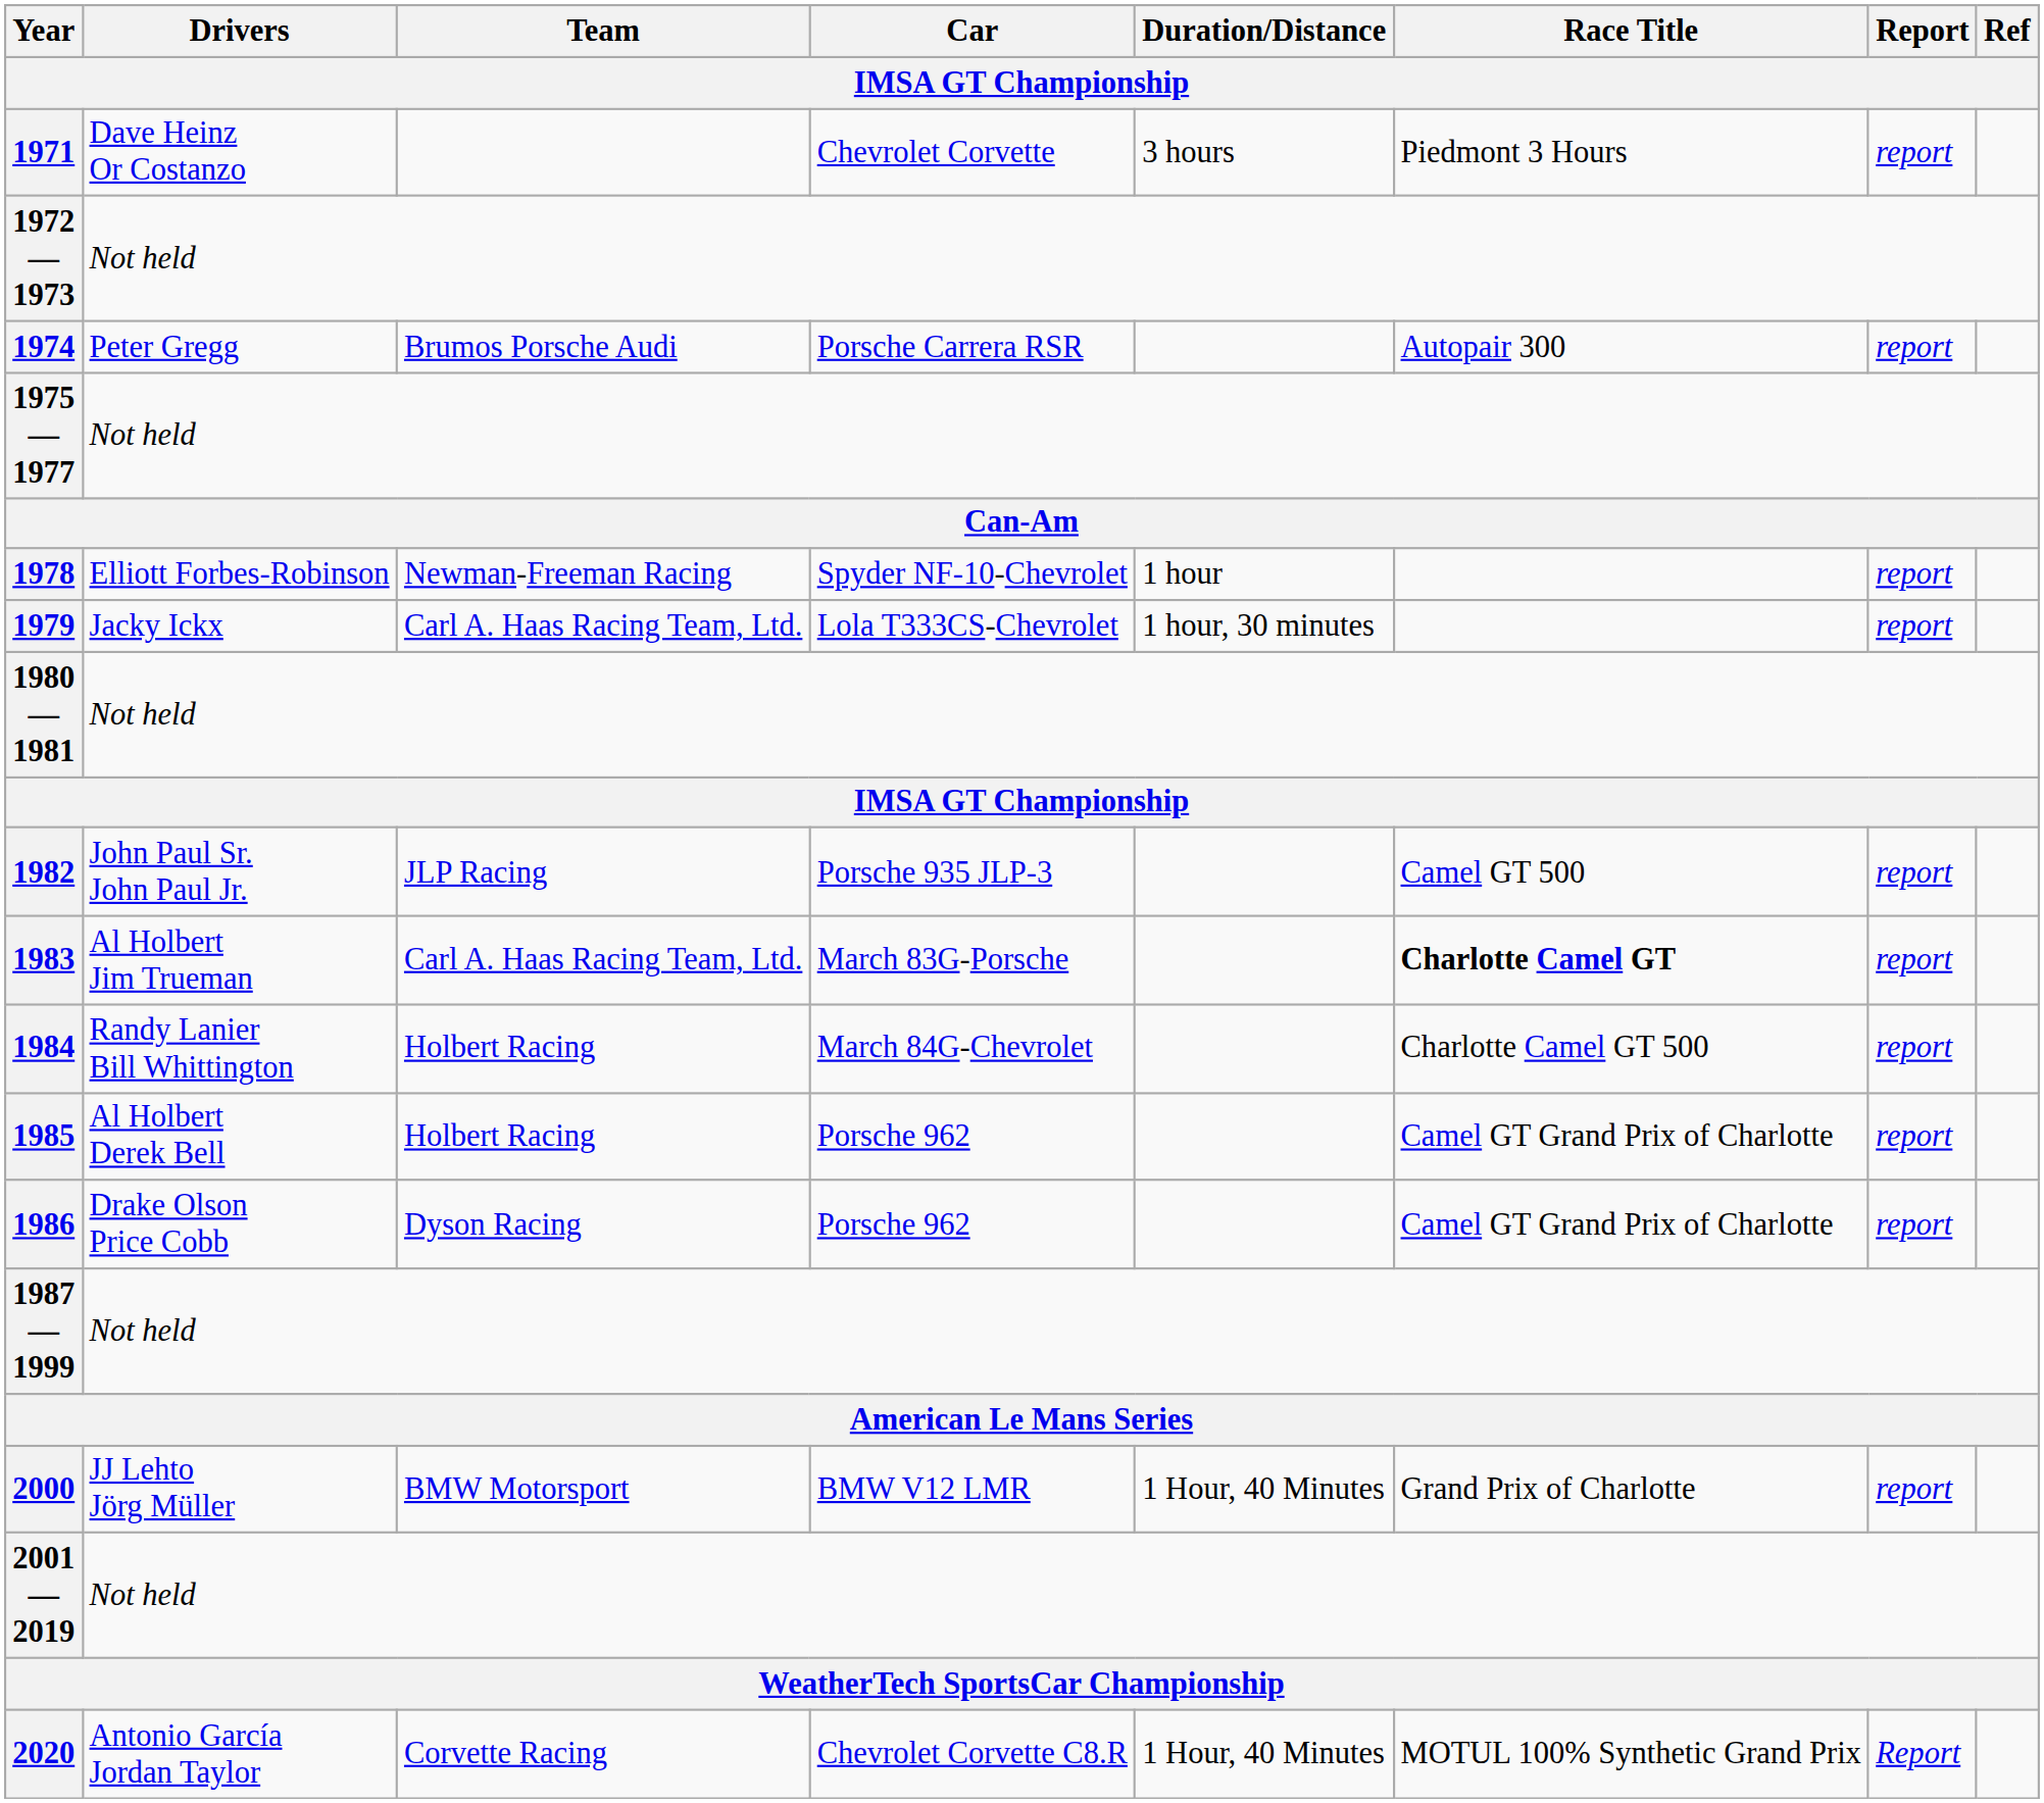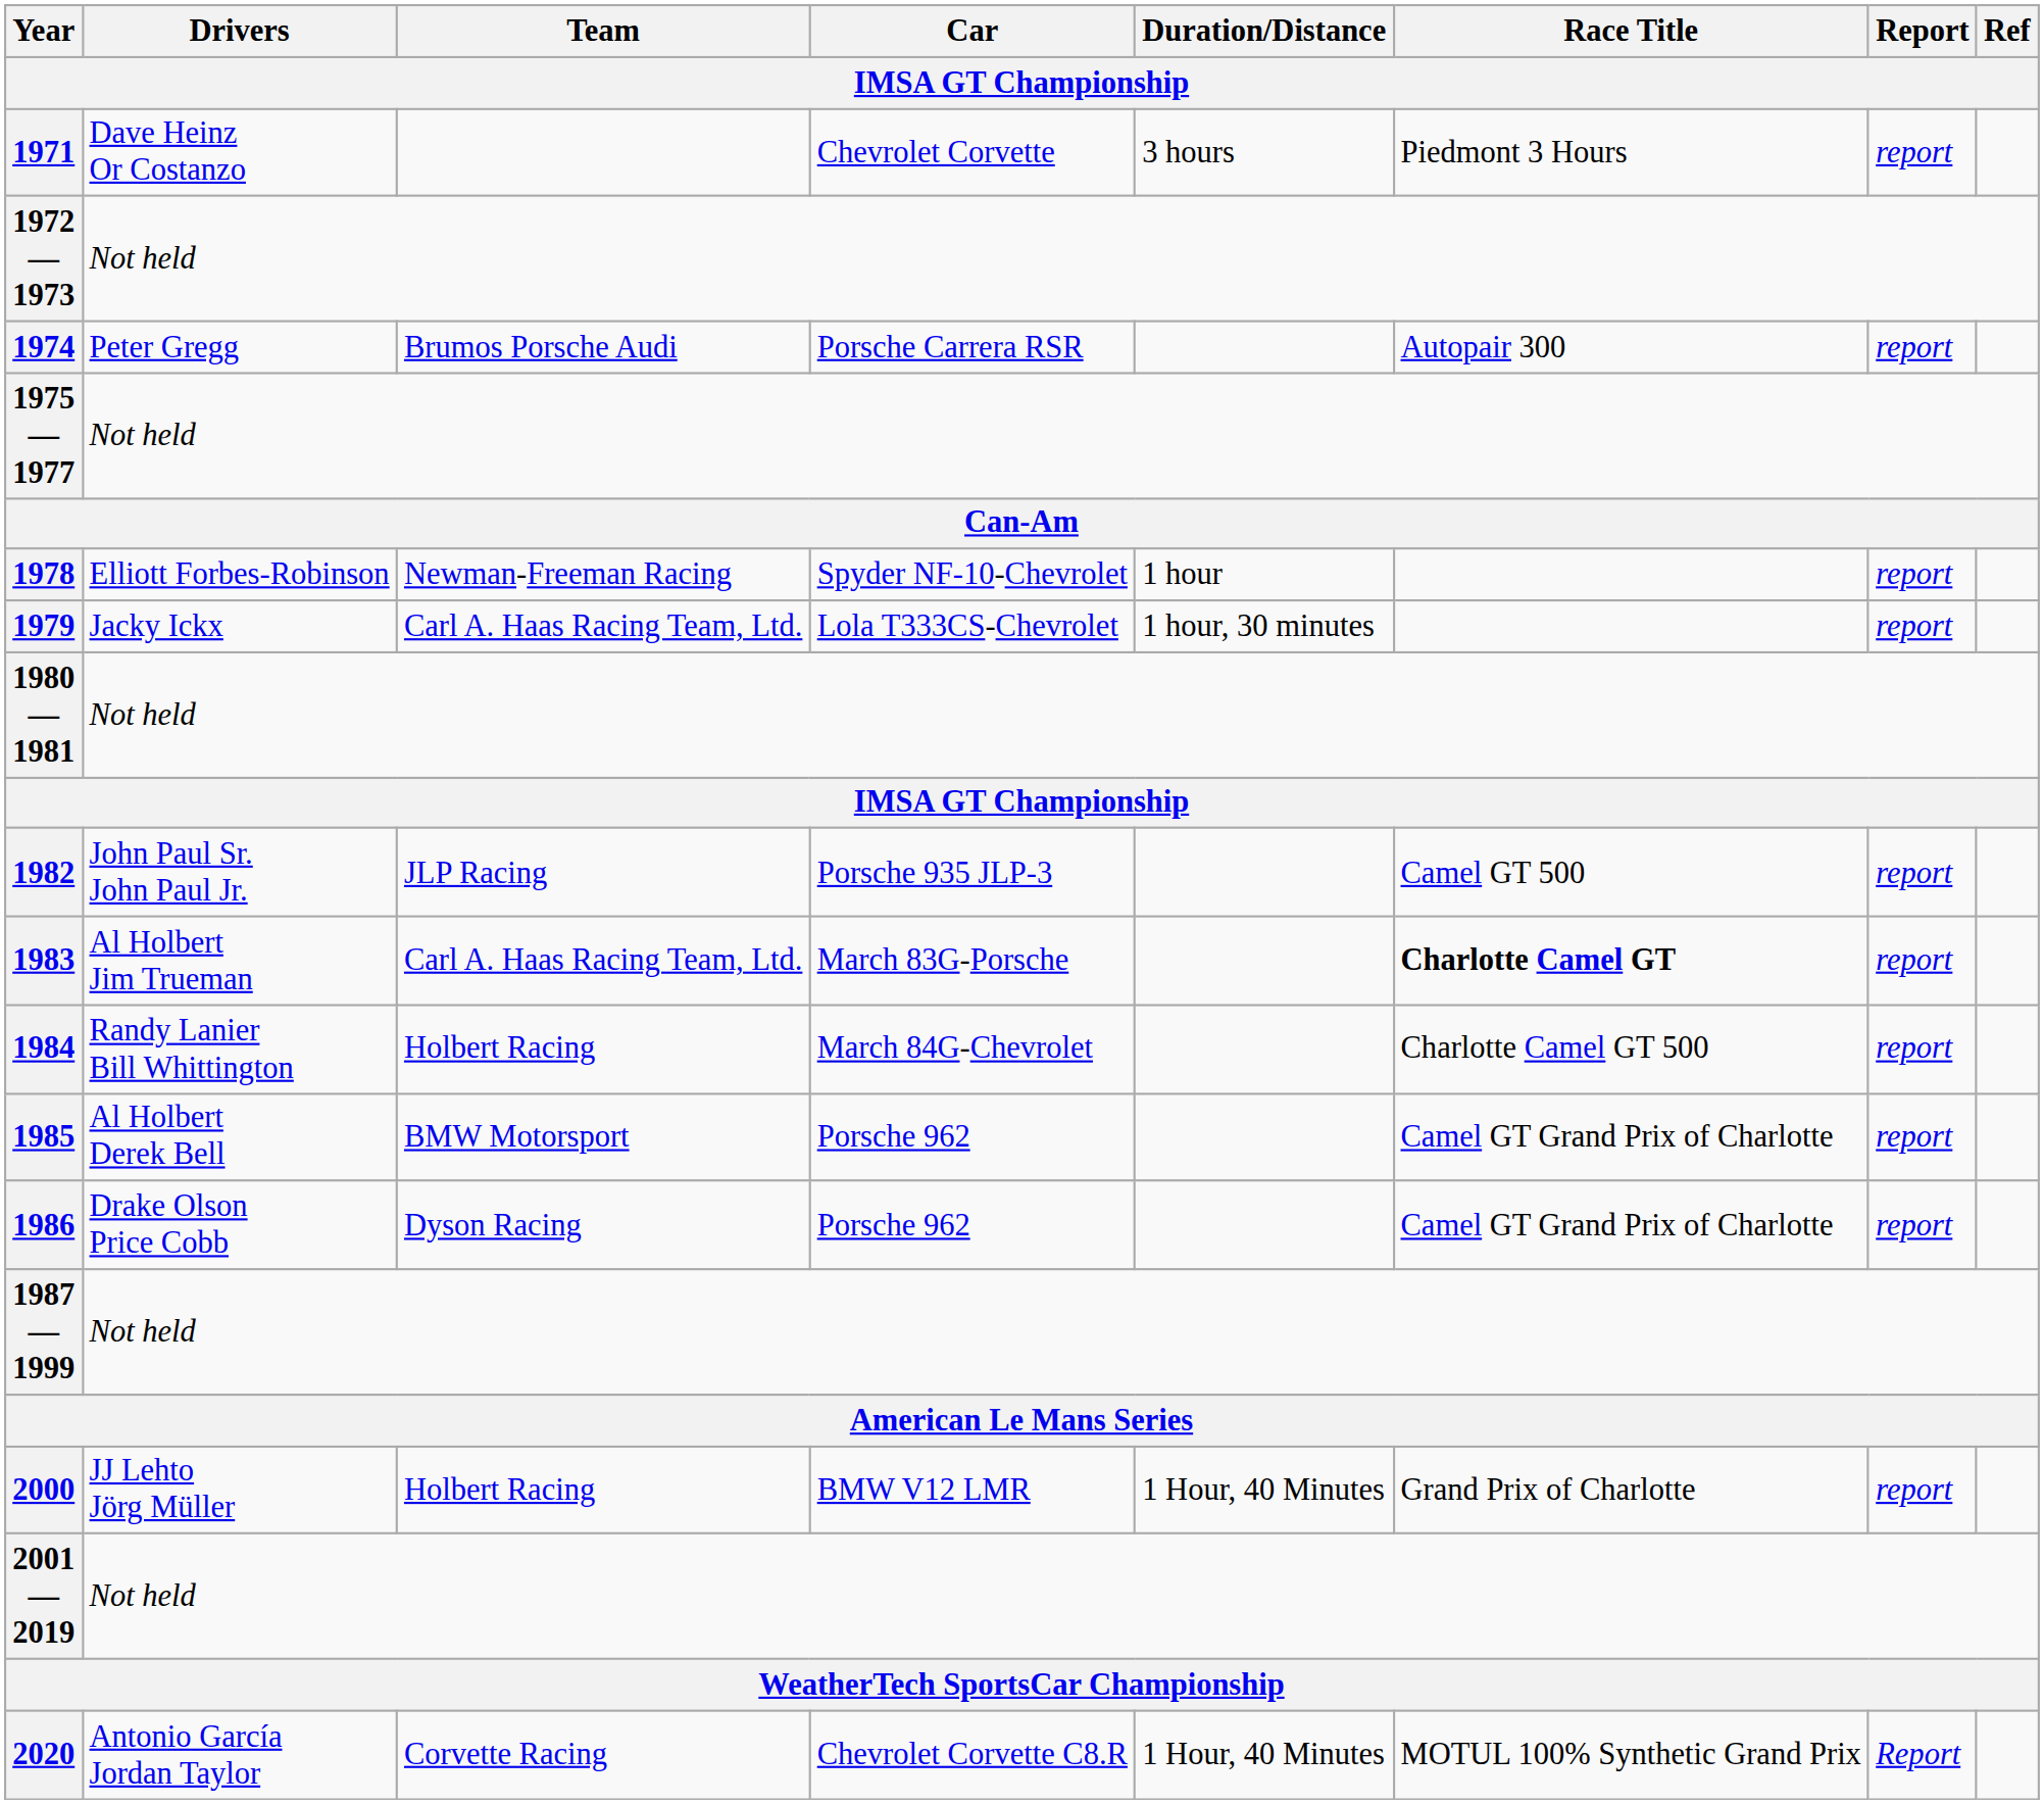 <table class="wikitable" style="font-size: 90%;">
 <tr>
 <th>Year</th>
 <th>Drivers</th>
 <th>Team</th>
 <th>Car</th>
 <th>Duration/Distance</th>
 <th>Race Title</th>
 <th>Report</th>
 <th>Ref</th>
 </tr>
 <tr>
 <th colspan="8"><a href='#'>IMSA GT Championship</a></th>
 </tr>
 <tr>
 <th><a href='#'>1971</a></th>
 <td> <a href='#'>Dave Heinz</a><br> <a href='#'>Or Costanzo</a></td>
 <td></td>
 <td><a href='#'>Chevrolet Corvette</a></td>
 <td>3 hours</td>
 <td>Piedmont 3 Hours</td>
 <td><em><a href='#'>report</a></em></td>
 <td></td>
 </tr>
 <tr>
 <th>1972<br>—<br>1973</th>
 <td colspan="7"><em>Not held</em></td>
 </tr>
 <tr>
 <th><a href='#'>1974</a></th>
 <td> <a href='#'>Peter Gregg</a></td>
 <td> <a href='#'>Brumos Porsche Audi</a></td>
 <td><a href='#'>Porsche Carrera RSR</a></td>
 <td></td>
 <td><a href='#'>Autopair</a> 300</td>
 <td><em><a href='#'>report</a></em></td>
 <td></td>
 </tr>
 <tr>
 <th>1975<br>—<br>1977</th>
 <td colspan="7"><em>Not held</em></td>
 </tr>
 <tr>
 <th colspan="8"><a href='#'>Can-Am</a></th>
 </tr>
 <tr>
 <th><a href='#'>1978</a></th>
 <td> <a href='#'>Elliott Forbes-Robinson</a></td>
 <td> <a href='#'>Newman</a>-<a href='#'>Freeman Racing</a></td>
 <td><a href='#'>Spyder NF-10</a>-<a href='#'>Chevrolet</a></td>
 <td>1 hour</td>
 <td></td>
 <td><em><a href='#'>report</a></em></td>
 <td></td>
 </tr>
 <tr>
 <th><a href='#'>1979</a></th>
 <td> <a href='#'>Jacky Ickx</a></td>
 <td> <a href='#'>Carl A. Haas Racing Team, Ltd.</a></td>
 <td><a href='#'>Lola T333CS</a>-<a href='#'>Chevrolet</a></td>
 <td>1 hour, 30 minutes</td>
 <td></td>
 <td><em><a href='#'>report</a></em></td>
 <td></td>
 </tr>
 <tr>
 <th>1980<br>—<br>1981</th>
 <td colspan="7"><em>Not held</em></td>
 </tr>
 <tr>
 <th colspan="8"><a href='#'>IMSA GT Championship</a></th>
 </tr>
 <tr>
 <th><a href='#'>1982</a></th>
 <td> <a href='#'>John Paul Sr.</a><br> <a href='#'>John Paul Jr.</a></td>
 <td> <a href='#'>JLP Racing</a></td>
 <td><a href='#'>Porsche 935 JLP-3</a></td>
 <td></td>
 <td><a href='#'>Camel</a> GT 500</td>
 <td><em><a href='#'>report</a></em></td>
 <td></td>
 </tr>
 <tr>
 <th><a href='#'>1983</a></th>
 <td> <a href='#'>Al Holbert</a><br> <a href='#'>Jim Trueman</a></td>
 <td> <a href='#'>Carl A. Haas Racing Team, Ltd.</a></td>
 <td><a href='#'>March 83G</a>-<a href='#'>Porsche</a></td>
 <td></td>
 <td><strong>Charlotte <a href='#'>Camel</a> GT</strong></td>
 <td><em><a href='#'>report</a></em></td>
 <td></td>
 </tr>
 <tr>
 <th><a href='#'>1984</a></th>
 <td> <a href='#'>Randy Lanier</a><br> <a href='#'>Bill Whittington</a></td>
 <td> <a href='#'>Holbert Racing</a></td>
 <td><a href='#'>March 84G</a>-<a href='#'>Chevrolet</a></td>
 <td></td>
 <td>Charlotte <a href='#'>Camel</a> GT 500</td>
 <td><em><a href='#'>report</a></em></td>
 <td></td>
 </tr>
 <tr>
 <th><a href='#'>1985</a></th>
 <td> <a href='#'>Al Holbert</a><br> <a href='#'>Derek Bell</a></td>
-<td> <a href='#'>Holbert Racing</a></td>
+<td> <a href='#'>BMW Motorsport</a></td>
 <td><a href='#'>Porsche 962</a></td>
 <td></td>
 <td><a href='#'>Camel</a> GT Grand Prix of Charlotte</td>
 <td><em><a href='#'>report</a></em></td>
 <td></td>
 </tr>
 <tr>
 <th><a href='#'>1986</a></th>
 <td> <a href='#'>Drake Olson</a><br> <a href='#'>Price Cobb</a></td>
 <td> <a href='#'>Dyson Racing</a></td>
 <td><a href='#'>Porsche 962</a></td>
 <td></td>
 <td><a href='#'>Camel</a> GT Grand Prix of Charlotte</td>
 <td><em><a href='#'>report</a></em></td>
 <td></td>
 </tr>
 <tr>
 <th>1987<br>—<br>1999</th>
 <td colspan="7"><em>Not held</em></td>
 </tr>
 <tr>
 <th colspan="8"><a href='#'>American Le Mans Series</a></th>
 </tr>
 <tr>
 <th><a href='#'>2000</a></th>
 <td> <a href='#'>JJ Lehto</a><br> <a href='#'>Jörg Müller</a></td>
-<td> <a href='#'>BMW Motorsport</a></td>
+<td> <a href='#'>Holbert Racing</a></td>
 <td><a href='#'>BMW V12 LMR</a></td>
 <td>1 Hour, 40 Minutes</td>
 <td>Grand Prix of Charlotte</td>
 <td><em><a href='#'>report</a></em></td>
 <td></td>
 </tr>
 <tr>
 <th>2001<br>—<br>2019</th>
 <td colspan="7"><em>Not held</em></td>
 </tr>
 <tr>
 <th colspan="8"><a href='#'>WeatherTech SportsCar Championship</a></th>
 </tr>
 <tr>
 <th><a href='#'>2020</a></th>
 <td> <a href='#'>Antonio García</a><br> <a href='#'>Jordan Taylor</a></td>
 <td> <a href='#'>Corvette Racing</a></td>
 <td><a href='#'>Chevrolet Corvette C8.R</a></td>
 <td>1 Hour, 40 Minutes</td>
 <td>MOTUL 100% Synthetic Grand Prix</td>
 <td><em><a href='#'>Report</a></em></td>
 <td></td>
 </tr>
 </table>
